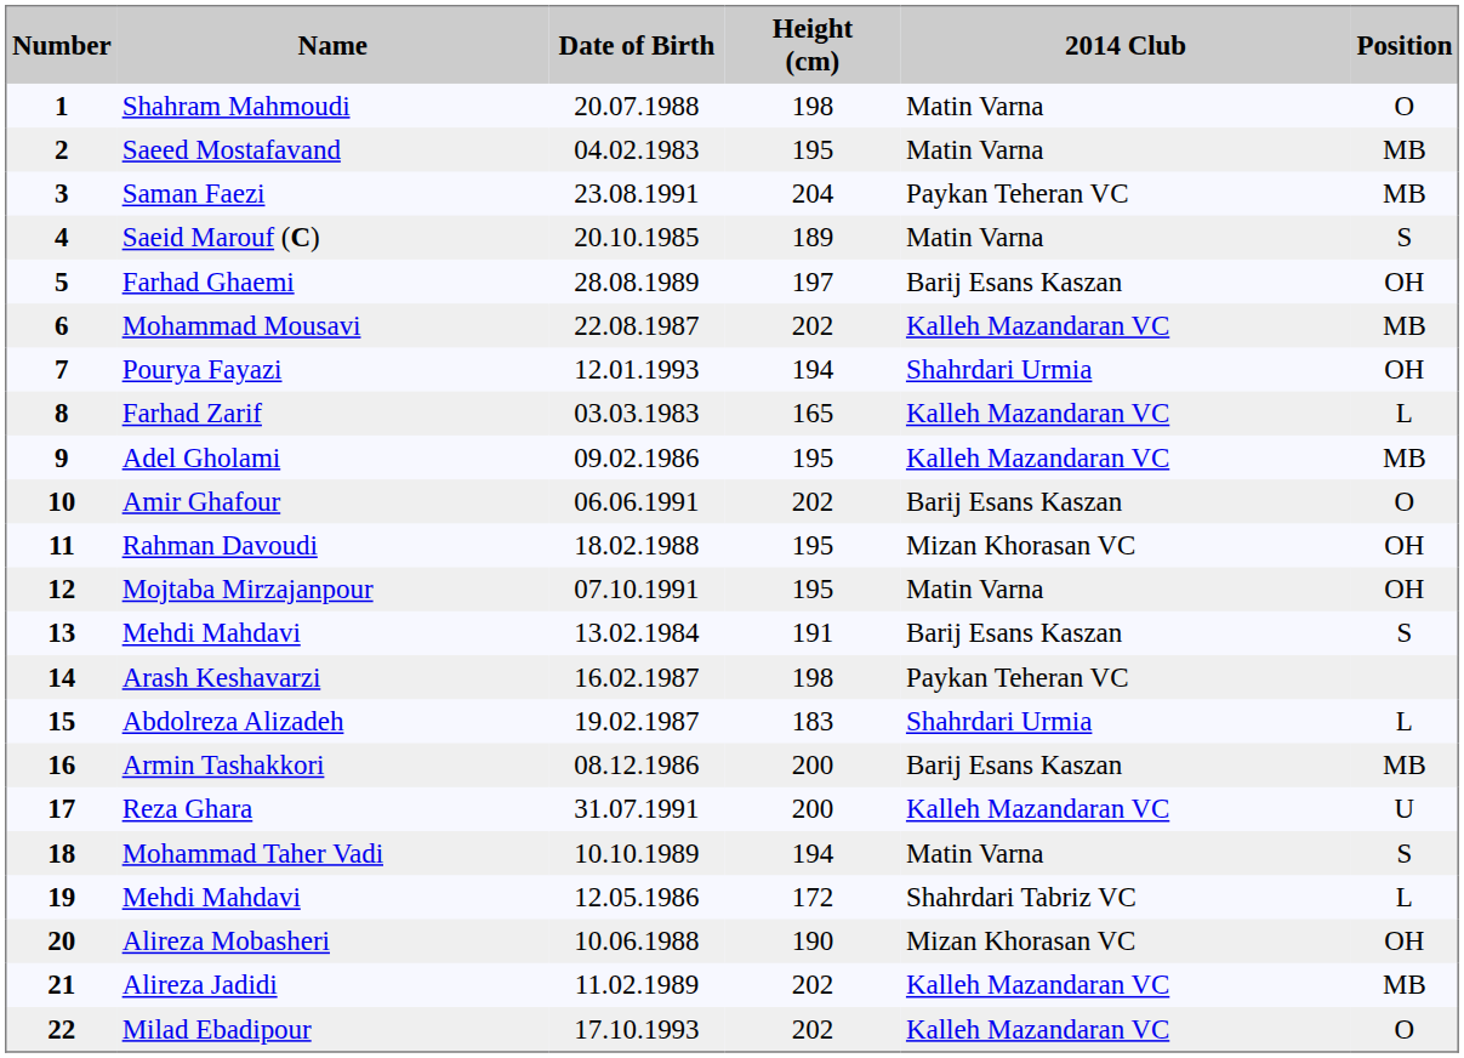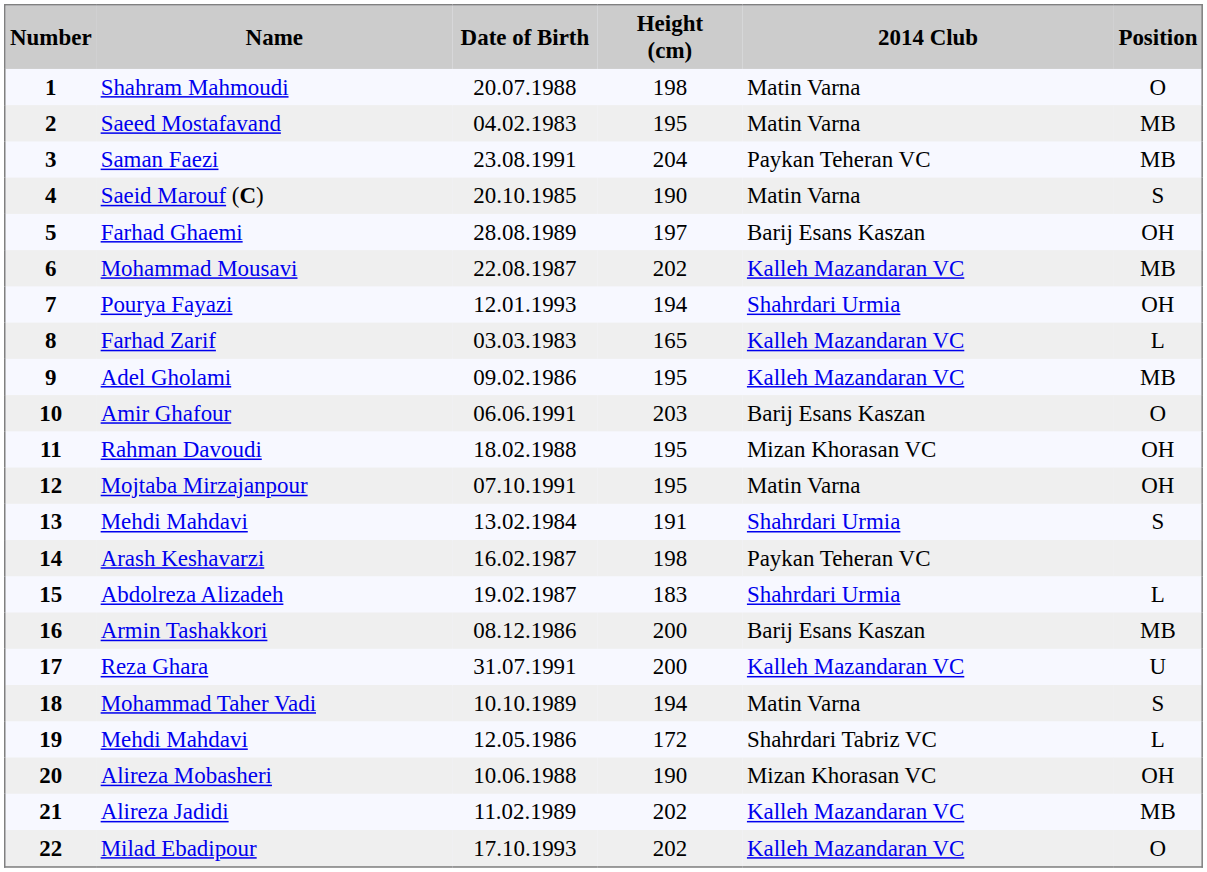 <table cellpadding="3" style="background: #f7f8ff; font-size: 95%; border: 1px solid gray; border-collapse: collapse;">
 <tr style="background:#ccc;">
 <th style="width: 10px;"><strong>Number</strong></th>
 <th style="width: 230px;"><strong>Name</strong></th>
 <th style="width: 90px;"><strong>Date of Birth</strong></th>
 <th style="width: 90px;"><strong>Height<br>(cm)</strong></th>
 <th style="width: 240px;"><strong>2014 Club</strong></th>
 <th style="width: 50px;"><strong>Position</strong></th>
 </tr>
 <tr>
 <td style="text-align:center;"><strong>1</strong></td>
 <td><a href='#'>Shahram Mahmoudi</a></td>
 <td style="text-align:center;">20.07.1988</td>
 <td style="text-align:center;">198</td>
 <td> Matin Varna</td>
 <td style="text-align:center;">O</td>
 </tr>
 <tr style="background: #efefef;">
 <td style="text-align:center;"><strong>2</strong></td>
 <td><a href='#'>Saeed Mostafavand</a></td>
 <td style="text-align:center;">04.02.1983</td>
 <td style="text-align:center;">195</td>
 <td> Matin Varna</td>
 <td style="text-align:center;">MB</td>
 </tr>
 <tr>
 <td style="text-align:center;"><strong>3</strong></td>
 <td><a href='#'>Saman Faezi</a></td>
 <td style="text-align:center;">23.08.1991</td>
 <td style="text-align:center;">204</td>
 <td> Paykan Teheran VC</td>
 <td style="text-align:center;">MB</td>
 </tr>
 <tr style="background: #efefef;">
 <td style="text-align:center;"><strong>4</strong></td>
 <td><a href='#'>Saeid Marouf</a> (<strong>C</strong>)</td>
 <td style="text-align:center;">20.10.1985</td>
-<td style="text-align:center;">189</td>
+<td style="text-align:center;">190</td>
 <td> Matin Varna</td>
 <td style="text-align:center;">S</td>
 </tr>
 <tr>
 <td style="text-align:center;"><strong>5</strong></td>
 <td><a href='#'>Farhad Ghaemi</a></td>
 <td style="text-align:center;">28.08.1989</td>
 <td style="text-align:center;">197</td>
 <td> Barij Esans Kaszan</td>
 <td style="text-align:center;">OH</td>
 </tr>
 <tr style="background: #efefef;">
 <td style="text-align:center;"><strong>6</strong></td>
 <td><a href='#'>Mohammad Mousavi</a></td>
 <td style="text-align:center;">22.08.1987</td>
 <td style="text-align:center;">202</td>
 <td> <a href='#'>Kalleh Mazandaran VC</a></td>
 <td style="text-align:center;">MB</td>
 </tr>
 <tr>
 <td style="text-align:center;"><strong>7</strong></td>
 <td><a href='#'>Pourya Fayazi</a></td>
 <td style="text-align:center;">12.01.1993</td>
 <td style="text-align:center;">194</td>
 <td> <a href='#'>Shahrdari Urmia</a></td>
 <td style="text-align:center;">OH</td>
 </tr>
 <tr style="background: #efefef;">
 <td style="text-align:center;"><strong>8</strong></td>
 <td><a href='#'>Farhad Zarif</a></td>
 <td style="text-align:center;">03.03.1983</td>
 <td style="text-align:center;">165</td>
 <td> <a href='#'>Kalleh Mazandaran VC</a></td>
 <td style="text-align:center;">L</td>
 </tr>
 <tr>
 <td style="text-align:center;"><strong>9</strong></td>
 <td><a href='#'>Adel Gholami</a></td>
 <td style="text-align:center;">09.02.1986</td>
 <td style="text-align:center;">195</td>
 <td> <a href='#'>Kalleh Mazandaran VC</a></td>
 <td style="text-align:center;">MB</td>
 </tr>
 <tr style="background: #efefef;">
 <td style="text-align:center;"><strong>10</strong></td>
 <td><a href='#'>Amir Ghafour</a></td>
 <td style="text-align:center;">06.06.1991</td>
-<td style="text-align:center;">202</td>
+<td style="text-align:center;">203</td>
 <td> Barij Esans Kaszan</td>
 <td style="text-align:center;">O</td>
 </tr>
 <tr>
 <td style="text-align:center;"><strong>11</strong></td>
 <td><a href='#'>Rahman Davoudi</a></td>
 <td style="text-align:center;">18.02.1988</td>
 <td style="text-align:center;">195</td>
 <td> Mizan Khorasan VC</td>
 <td style="text-align:center;">OH</td>
 </tr>
 <tr style="background: #efefef;">
 <td style="text-align:center;"><strong>12</strong></td>
 <td><a href='#'>Mojtaba Mirzajanpour</a></td>
 <td style="text-align:center;">07.10.1991</td>
 <td style="text-align:center;">195</td>
 <td> Matin Varna</td>
 <td style="text-align:center;">OH</td>
 </tr>
 <tr>
 <td style="text-align:center;"><strong>13</strong></td>
 <td><a href='#'>Mehdi Mahdavi</a></td>
 <td style="text-align:center;">13.02.1984</td>
 <td style="text-align:center;">191</td>
-<td> Barij Esans Kaszan</td>
+<td> <a href='#'>Shahrdari Urmia</a></td>
 <td style="text-align:center;">S</td>
 </tr>
 <tr style="background: #efefef;">
 <td style="text-align:center;"><strong>14</strong></td>
 <td><a href='#'>Arash Keshavarzi</a></td>
 <td style="text-align:center;">16.02.1987</td>
 <td style="text-align:center;">198</td>
 <td> Paykan Teheran VC</td>
 <td style="text-align:center;"></td>
 </tr>
 <tr>
 <td style="text-align:center;"><strong>15</strong></td>
 <td><a href='#'>Abdolreza Alizadeh</a></td>
 <td style="text-align:center;">19.02.1987</td>
 <td style="text-align:center;">183</td>
 <td> <a href='#'>Shahrdari Urmia</a></td>
 <td style="text-align:center;">L</td>
 </tr>
 <tr style="background: #efefef;">
 <td style="text-align:center;"><strong>16</strong></td>
 <td><a href='#'>Armin Tashakkori</a></td>
 <td style="text-align:center;">08.12.1986</td>
 <td style="text-align:center;">200</td>
 <td> Barij Esans Kaszan</td>
 <td style="text-align:center;">MB</td>
 </tr>
 <tr>
 <td style="text-align:center;"><strong>17</strong></td>
 <td><a href='#'>Reza Ghara</a></td>
 <td style="text-align:center;">31.07.1991</td>
 <td style="text-align:center;">200</td>
 <td> <a href='#'>Kalleh Mazandaran VC</a></td>
 <td style="text-align:center;">U</td>
 </tr>
 <tr style="background: #efefef;">
 <td style="text-align:center;"><strong>18</strong></td>
 <td><a href='#'>Mohammad Taher Vadi</a></td>
 <td style="text-align:center;">10.10.1989</td>
 <td style="text-align:center;">194</td>
 <td> Matin Varna</td>
 <td style="text-align:center;">S</td>
 </tr>
 <tr>
 <td style="text-align:center;"><strong>19</strong></td>
 <td><a href='#'>Mehdi Mahdavi</a></td>
 <td style="text-align:center;">12.05.1986</td>
 <td style="text-align:center;">172</td>
 <td> Shahrdari Tabriz VC</td>
 <td style="text-align:center;">L</td>
 </tr>
 <tr style="background: #efefef;">
 <td style="text-align:center;"><strong>20</strong></td>
 <td><a href='#'>Alireza Mobasheri</a></td>
 <td style="text-align:center;">10.06.1988</td>
 <td style="text-align:center;">190</td>
 <td> Mizan Khorasan VC</td>
 <td style="text-align:center;">OH</td>
 </tr>
 <tr>
 <td style="text-align:center;"><strong>21</strong></td>
 <td><a href='#'>Alireza Jadidi</a></td>
 <td style="text-align:center;">11.02.1989</td>
 <td style="text-align:center;">202</td>
 <td> <a href='#'>Kalleh Mazandaran VC</a></td>
 <td style="text-align:center;">MB</td>
 </tr>
 <tr style="background: #efefef;">
 <td style="text-align:center;"><strong>22</strong></td>
 <td><a href='#'>Milad Ebadipour</a></td>
 <td style="text-align:center;">17.10.1993</td>
 <td style="text-align:center;">202</td>
 <td> <a href='#'>Kalleh Mazandaran VC</a></td>
 <td style="text-align:center;">O</td>
 </tr>
 </table>
